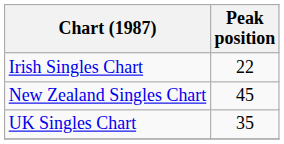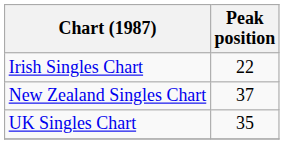 <table class="wikitable sortable">
 <tr>
 <th>Chart (1987)</th>
 <th>Peak<br>position</th>
 </tr>
 <tr>
 <td><a href='#'>Irish Singles Chart</a></td>
 <td style="text-align:center;">22</td>
 </tr>
 <tr>
 <td><a href='#'>New Zealand Singles Chart</a></td>
-<td style="text-align:center;">45</td>
+<td style="text-align:center;">37</td>
 </tr>
 <tr>
 <td><a href='#'>UK Singles Chart</a></td>
 <td style="text-align:center;">35</td>
 </tr>
 <tr>
 </tr>
 </table>
